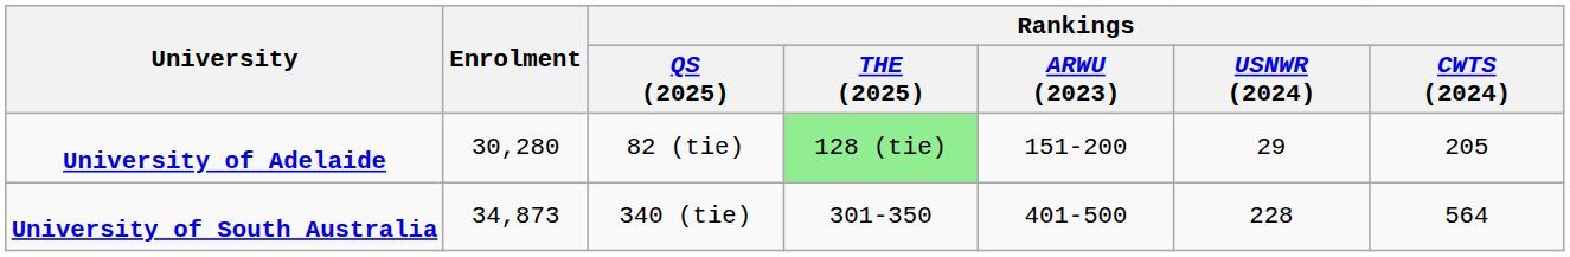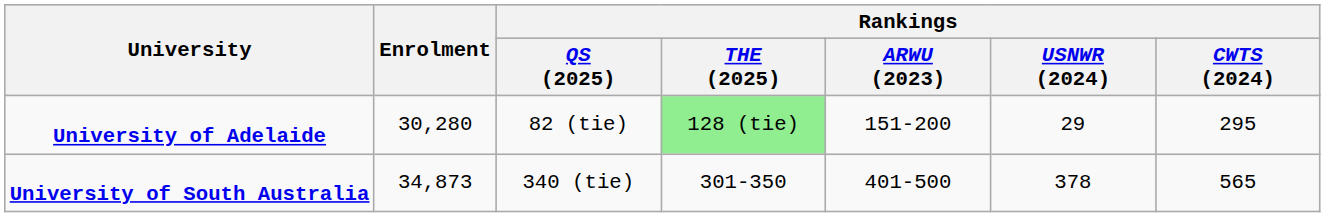 <table class="wikitable sortable" style="text-align:center;">
 <tr>
 <th rowspan="2">University</th>
 <th rowspan="2">Enrolment</th>
 <th colspan="5">Rankings</th>
 </tr>
 <tr>
 <th style="width:7.5em;" data-sort-type="number"><em><a href='#'>QS</a></em><br>(2025)</th>
 <th style="width:7.5em;" data-sort-type="number"><em><a href='#'>THE</a></em><br>(2025)</th>
 <th style="width:7.5em;" data-sort-type="number"><em><a href='#'>ARWU</a></em><br>(2023)</th>
 <th style="width:7.5em;" data-sort-type="number"><a href='#'><em>USNWR</em></a><br>(2024)</th>
 <th style="width:7.5em;" data-sort-type="number"><a href='#'><em>CWTS</em></a><br>(2024)</th>
 </tr>
 <tr>
 <td><br><strong><a href='#'>University of Adelaide</a></strong></td>
 <td>30,280</td>
 <td>82 (tie)</td>
 <td style="background: lightgreen;">128 (tie)</td>
 <td>151-200</td>
 <td>29</td>
-<td>205</td>
+<td>295</td>
 </tr>
 <tr>
 <td><br><strong><a href='#'>University of South Australia</a></strong></td>
 <td>34,873</td>
 <td>340 (tie)</td>
 <td>301-350</td>
 <td>401-500</td>
-<td>228</td>
-<td>564</td>
+<td>378</td>
+<td>565</td>
 </tr>
 </table>
